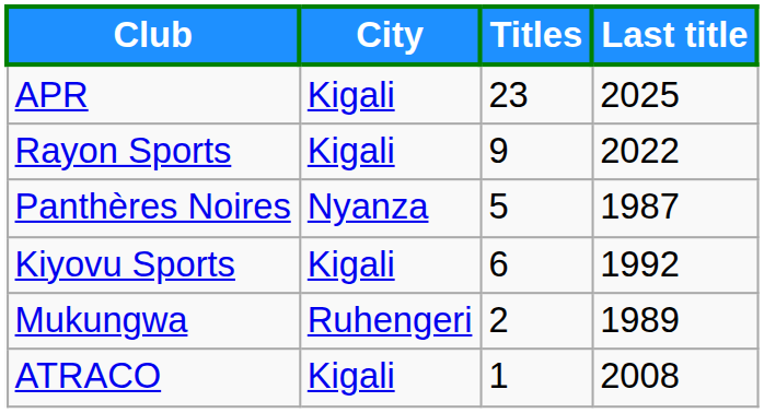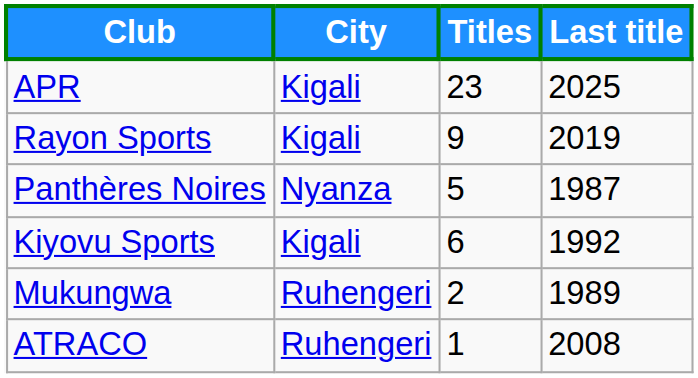 <table class="wikitable">
 <tr>
 <th style="background:dodgerblue; color:white; border:2px solid green;">Club</th>
 <th style="background:dodgerblue; color:white; border:2px solid green;">City</th>
 <th style="background:dodgerblue; color:white; border:2px solid green;">Titles</th>
 <th style="background:dodgerblue; color:white; border:2px solid green;">Last title</th>
 </tr>
 <tr>
 <td><a href='#'>APR</a></td>
 <td><a href='#'>Kigali</a></td>
 <td>23</td>
 <td>2025</td>
 </tr>
 <tr>
 <td><a href='#'>Rayon Sports</a></td>
 <td><a href='#'>Kigali</a></td>
 <td>9</td>
-<td>2022</td>
+<td>2019</td>
 </tr>
 <tr>
 <td><a href='#'>Panthères Noires</a></td>
 <td><a href='#'>Nyanza</a></td>
 <td>5</td>
 <td>1987</td>
 </tr>
 <tr>
 <td><a href='#'>Kiyovu Sports</a></td>
 <td><a href='#'>Kigali</a></td>
 <td>6</td>
 <td>1992</td>
 </tr>
 <tr>
 <td><a href='#'>Mukungwa</a></td>
 <td><a href='#'>Ruhengeri</a></td>
 <td>2</td>
 <td>1989</td>
 </tr>
 <tr>
 <td><a href='#'>ATRACO</a></td>
-<td><a href='#'>Kigali</a></td>
+<td><a href='#'>Ruhengeri</a></td>
 <td>1</td>
 <td>2008</td>
 </tr>
 </table>
